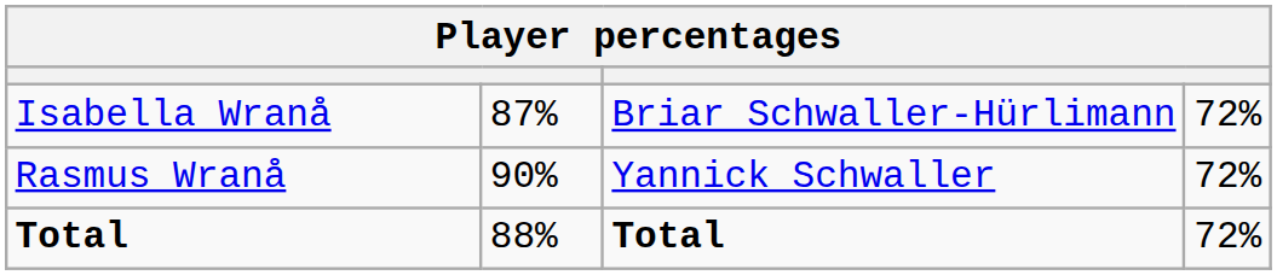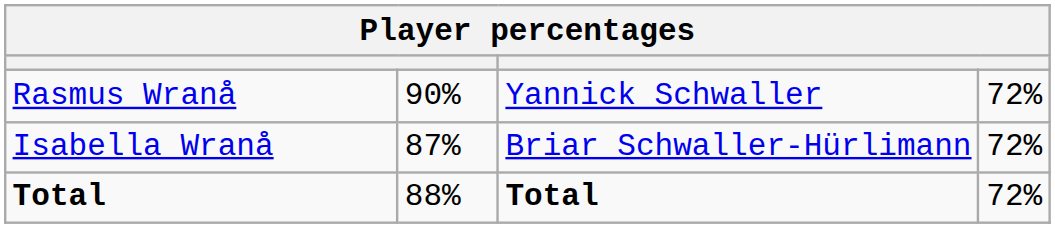 <table class="wikitable">
 <tr>
 <th colspan=4 width=400>Player percentages</th>
 </tr>
 <tr>
 <th colspan=2 width=200 style="white-space:nowrap;"></th>
 <th colspan=2 width=200 style="white-space:nowrap;"></th>
 </tr>
 <tr>
+<td><a href='#'>Rasmus Wranå</a></td>
+<td>90%</td>
+<td><a href='#'>Yannick Schwaller</a></td>
+<td>72%</td>
+</tr>
+<tr>
 <td><a href='#'>Isabella Wranå</a></td>
 <td>87%</td>
 <td><a href='#'>Briar Schwaller-Hürlimann</a></td>
-<td>72%</td>
-</tr>
-<tr>
-<td><a href='#'>Rasmus Wranå</a></td>
-<td>90%</td>
-<td><a href='#'>Yannick Schwaller</a></td>
 <td>72%</td>
 </tr>
 <tr>
 <td><strong>Total</strong></td>
 <td>88%</td>
 <td><strong>Total</strong></td>
 <td>72%</td>
 </tr>
 </table>
